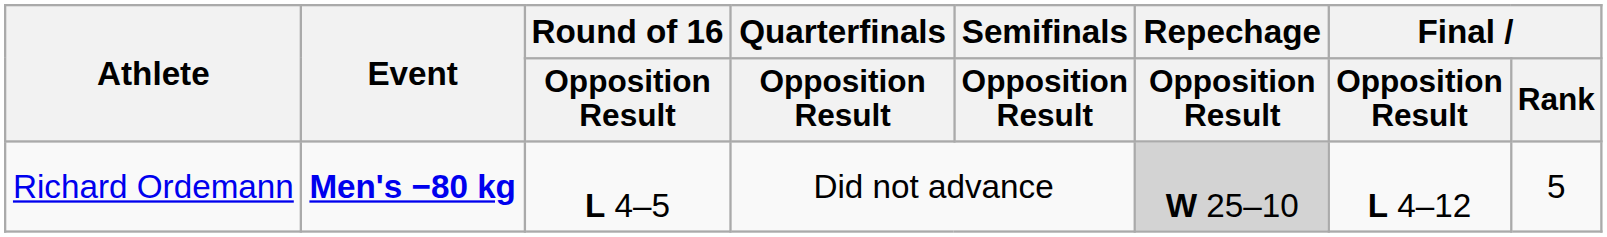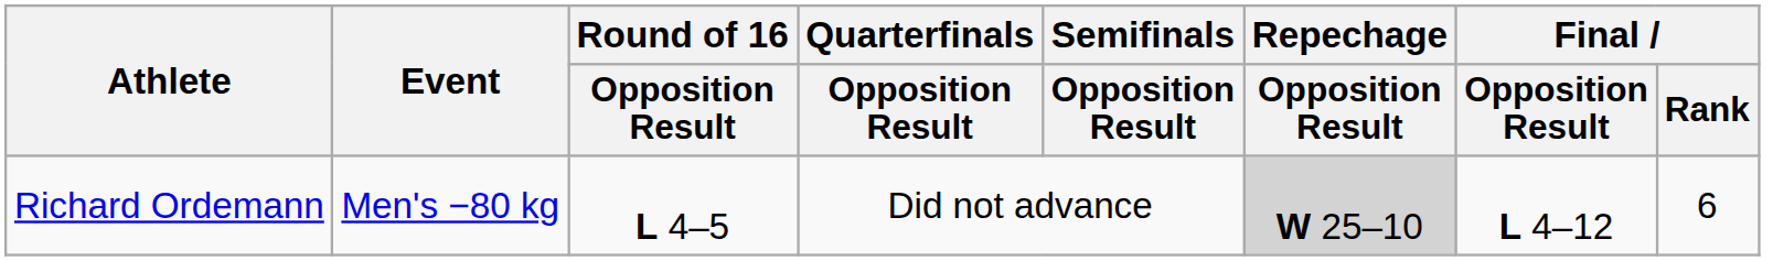 <table class="wikitable" style="font-size:90%;">
 <tr>
 <th rowspan=2>Athlete</th>
 <th rowspan=2>Event</th>
 <th>Round of 16</th>
 <th>Quarterfinals</th>
 <th>Semifinals</th>
 <th>Repechage</th>
 <th colspan=2>Final / </th>
 </tr>
 <tr style="font-size:95%">
 <th>Opposition<br>Result</th>
 <th>Opposition<br>Result</th>
 <th>Opposition<br>Result</th>
 <th>Opposition<br>Result</th>
 <th>Opposition<br>Result</th>
 <th>Rank</th>
 </tr>
 <tr align=center>
 <td align=left><a href='#'>Richard Ordemann</a></td>
-<td align=left><strong><a href='#'>Men's −80 kg</a></strong></td>
+<td align=left><a href='#'>Men's −80 kg</a></td>
 <td><br><strong>L</strong> 4–5</td>
 <td colspan=2>Did not advance</td>
 <td style="background: lightgrey;"><br><strong>W</strong> 25–10</td>
 <td><br><strong>L</strong> 4–12</td>
-<td>5</td>
+<td>6</td>
 </tr>
 </table>
